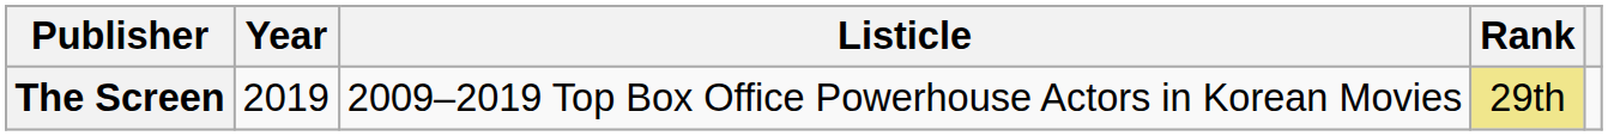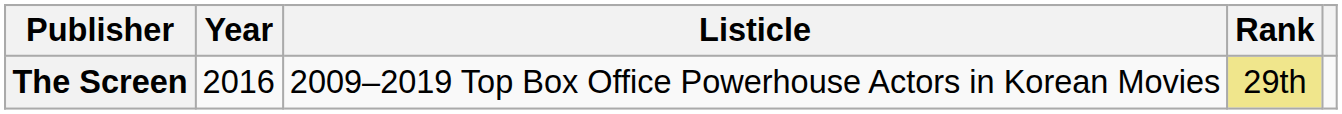 <table class="wikitable plainrowheaders sortable" style="margin-right: 0;">
 <tr>
 <th scope="col">Publisher</th>
 <th scope="col">Year</th>
 <th scope="col">Listicle</th>
 <th scope="col">Rank</th>
 <th scope="col" class="unsortable"></th>
 </tr>
 <tr>
 <th scope="row">The Screen</th>
-<td>2019</td>
+<td>2016</td>
 <td>2009–2019 Top Box Office Powerhouse Actors in Korean Movies</td>
 <td style="background: khaki; text-align:center">29th</td>
 <td></td>
 </tr>
 </table>
